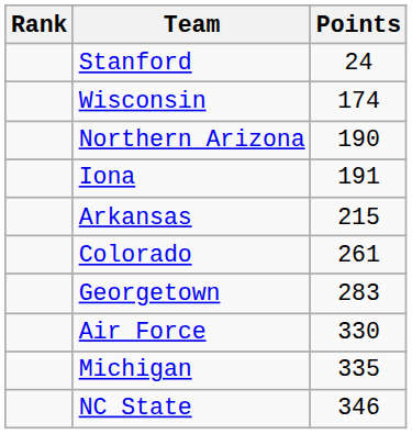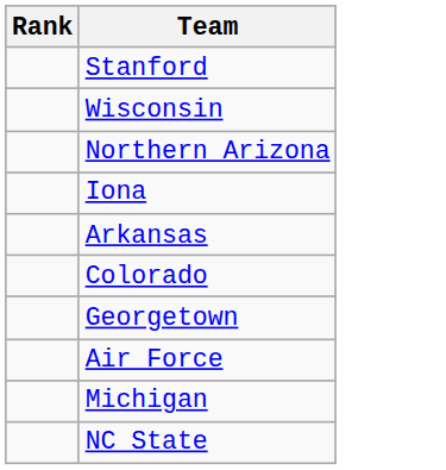 <table class="wikitable sortable" style="text-align:center">
 <tr>
 <th>Rank</th>
 <th>Team</th>
-<th>Points</th>
 </tr>
 <tr>
 <td></td>
 <td align=left><a href='#'>Stanford</a></td>
-<td>24</td>
 </tr>
 <tr>
 <td></td>
 <td align=left><a href='#'>Wisconsin</a></td>
-<td>174</td>
 </tr>
 <tr>
 <td></td>
 <td align=left><a href='#'>Northern Arizona</a></td>
-<td>190</td>
 </tr>
 <tr>
 <td></td>
 <td align=left><a href='#'>Iona</a></td>
-<td>191</td>
 </tr>
 <tr>
 <td></td>
 <td align=left><a href='#'>Arkansas</a></td>
-<td>215</td>
 </tr>
 <tr>
 <td></td>
 <td align=left><a href='#'>Colorado</a></td>
-<td>261</td>
 </tr>
 <tr>
 <td></td>
 <td align=left><a href='#'>Georgetown</a></td>
-<td>283</td>
 </tr>
 <tr>
 <td></td>
 <td align=left><a href='#'>Air Force</a></td>
-<td>330</td>
 </tr>
 <tr>
 <td></td>
 <td align=left><a href='#'>Michigan</a></td>
-<td>335</td>
 </tr>
 <tr>
 <td></td>
 <td align=left><a href='#'>NC State</a></td>
-<td>346</td>
 </tr>
 </table>
